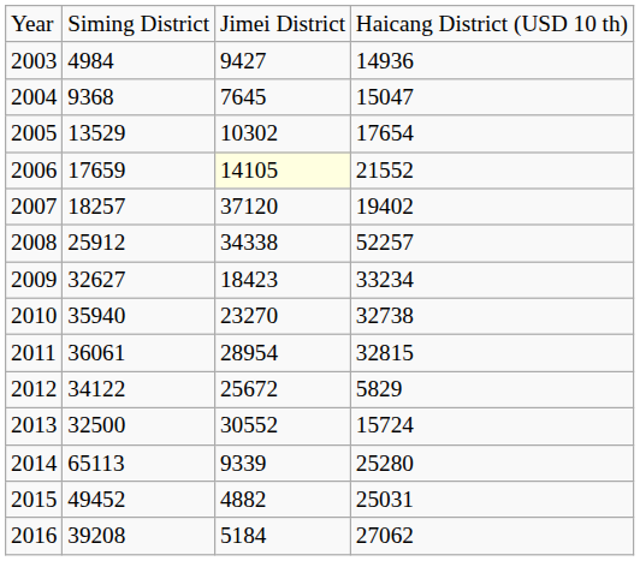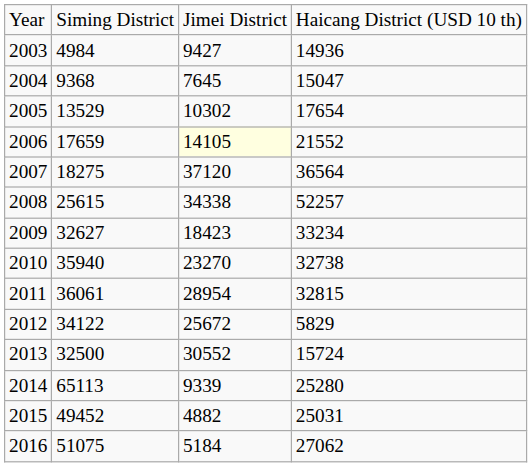 <table class="wikitable">
 <tr>
 <td>Year</td>
 <td>Siming District</td>
 <td>Jimei District</td>
 <td>Haicang District (USD 10 th)</td>
 </tr>
 <tr>
 <td>2003</td>
 <td>4984</td>
 <td>9427</td>
 <td>14936</td>
 </tr>
 <tr>
 <td>2004</td>
 <td>9368</td>
 <td>7645</td>
 <td>15047</td>
 </tr>
 <tr>
 <td>2005</td>
 <td>13529</td>
 <td>10302</td>
 <td>17654</td>
 </tr>
 <tr>
 <td>2006</td>
 <td>17659</td>
 <td style="background: lightyellow;">14105</td>
 <td>21552</td>
 </tr>
 <tr>
 <td>2007</td>
-<td>18257</td>
+<td>18275</td>
 <td>37120</td>
-<td>19402</td>
+<td>36564</td>
 </tr>
 <tr>
 <td>2008</td>
-<td>25912</td>
+<td>25615</td>
 <td>34338</td>
 <td>52257</td>
 </tr>
 <tr>
 <td>2009</td>
 <td>32627</td>
 <td>18423</td>
 <td>33234</td>
 </tr>
 <tr>
 <td>2010</td>
 <td>35940</td>
 <td>23270</td>
 <td>32738</td>
 </tr>
 <tr>
 <td>2011</td>
 <td>36061</td>
 <td>28954</td>
 <td>32815</td>
 </tr>
 <tr>
 <td>2012</td>
 <td>34122</td>
 <td>25672</td>
 <td>5829</td>
 </tr>
 <tr>
 <td>2013</td>
 <td>32500</td>
 <td>30552</td>
 <td>15724</td>
 </tr>
 <tr>
 <td>2014</td>
 <td>65113</td>
 <td>9339</td>
 <td>25280</td>
 </tr>
 <tr>
 <td>2015</td>
 <td>49452</td>
 <td>4882</td>
 <td>25031</td>
 </tr>
 <tr>
 <td>2016</td>
-<td>39208</td>
+<td>51075</td>
 <td>5184</td>
 <td>27062</td>
 </tr>
 </table>
